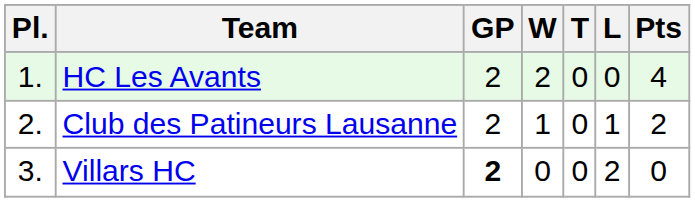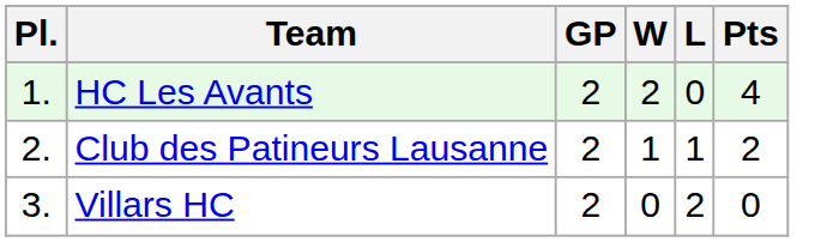 <table class="wikitable">
 <tr>
 <th>Pl.</th>
 <th>Team</th>
 <th>GP</th>
 <th>W</th>
-<th>T</th>
 <th>L</th>
 <th>Pts</th>
 </tr>
 <tr align="center " bgcolor="#e6fae6">
 <td>1.</td>
 <td align="left"><a href='#'>HC Les Avants</a></td>
 <td>2</td>
 <td>2</td>
 <td>0</td>
-<td>0</td>
 <td>4</td>
 </tr>
 <tr align="center "  bgcolor="#FFFFFF">
 <td>2.</td>
 <td align="left"><a href='#'>Club des Patineurs Lausanne</a></td>
 <td>2</td>
 <td>1</td>
-<td>0</td>
 <td>1</td>
 <td>2</td>
 </tr>
 <tr align="center " bgcolor="#FFFFFF">
 <td>3.</td>
 <td align="left"><a href='#'>Villars HC</a></td>
-<td><strong>2</strong></td>
-<td>0</td>
+<td>2</td>
 <td>0</td>
 <td>2</td>
 <td>0</td>
 </tr>
 </table>
